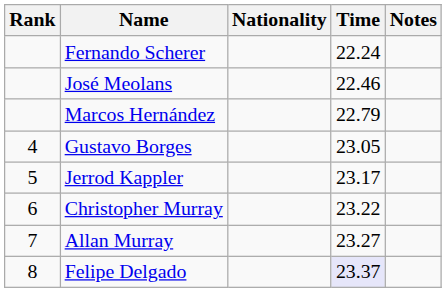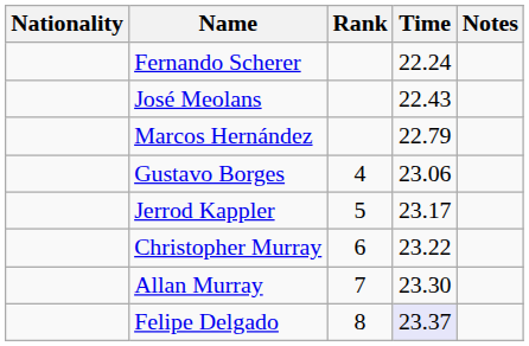 <table class="wikitable sortable" style="text-align:center">
 <tr>
+<th>Nationality</th>
+<th>Name</th>
 <th>Rank</th>
-<th>Name</th>
-<th>Nationality</th>
 <th>Time</th>
 <th>Notes</th>
 </tr>
 <tr>
+<td align=left></td>
+<td align=left><a href='#'>Fernando Scherer</a></td>
 <td></td>
-<td align=left><a href='#'>Fernando Scherer</a></td>
-<td align=left></td>
 <td>22.24</td>
 <td></td>
 </tr>
 <tr>
+<td align=left></td>
+<td align=left><a href='#'>José Meolans</a></td>
 <td></td>
-<td align=left><a href='#'>José Meolans</a></td>
-<td align=left></td>
-<td>22.46</td>
+<td>22.43</td>
 <td></td>
 </tr>
 <tr>
+<td align=left></td>
+<td align=left><a href='#'>Marcos Hernández</a></td>
 <td></td>
-<td align=left><a href='#'>Marcos Hernández</a></td>
-<td align=left></td>
 <td>22.79</td>
 <td></td>
 </tr>
 <tr>
+<td align=left></td>
+<td align=left><a href='#'>Gustavo Borges</a></td>
 <td>4</td>
-<td align=left><a href='#'>Gustavo Borges</a></td>
-<td align=left></td>
-<td>23.05</td>
+<td>23.06</td>
 <td></td>
 </tr>
 <tr>
+<td align=left></td>
+<td align=left><a href='#'>Jerrod Kappler</a></td>
 <td>5</td>
-<td align=left><a href='#'>Jerrod Kappler</a></td>
-<td align=left></td>
 <td>23.17</td>
 <td></td>
 </tr>
 <tr>
+<td align=left></td>
+<td align=left><a href='#'>Christopher Murray</a></td>
 <td>6</td>
-<td align=left><a href='#'>Christopher Murray</a></td>
-<td align=left></td>
 <td>23.22</td>
 <td></td>
 </tr>
 <tr>
+<td align=left></td>
+<td align=left><a href='#'>Allan Murray</a></td>
 <td>7</td>
-<td align=left><a href='#'>Allan Murray</a></td>
-<td align=left></td>
-<td>23.27</td>
+<td>23.30</td>
 <td></td>
 </tr>
 <tr>
+<td align=left></td>
+<td align=left><a href='#'>Felipe Delgado</a></td>
 <td>8</td>
-<td align=left><a href='#'>Felipe Delgado</a></td>
-<td align=left></td>
 <td style="background: lavender;">23.37</td>
 <td></td>
 </tr>
 </table>
